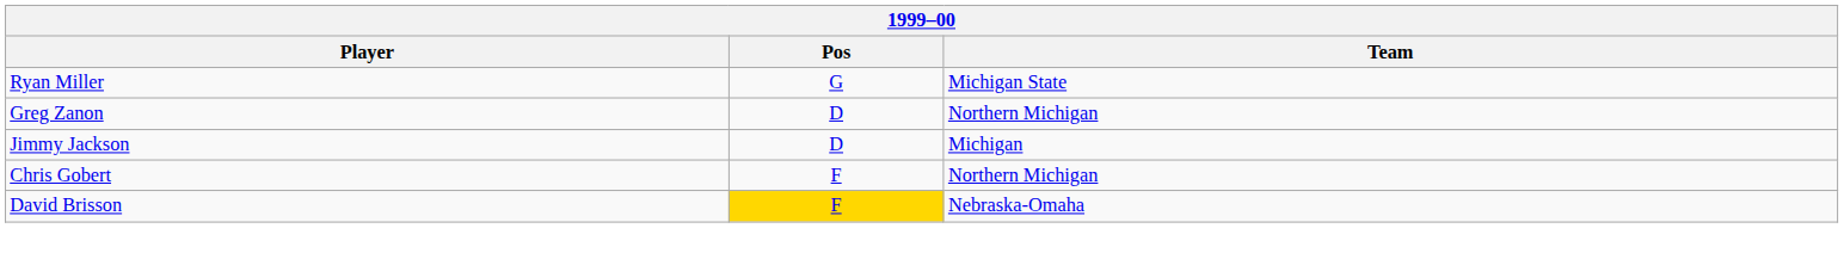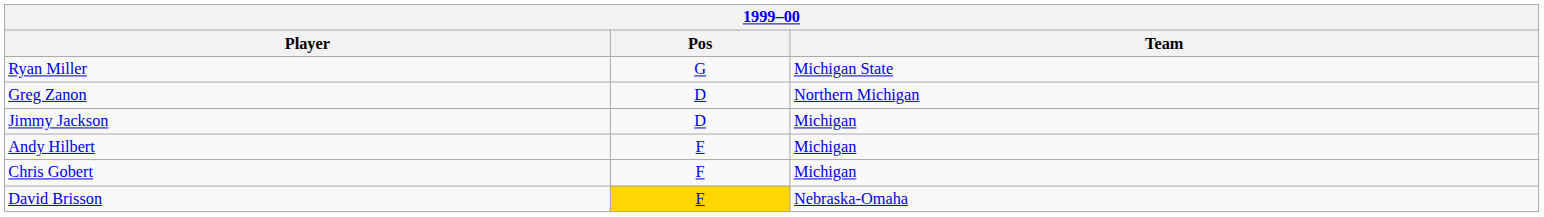 <table class="wikitable" width=95%>
 <tr>
 <th colspan=3><a href='#'>1999–00</a></th>
 </tr>
 <tr>
 <th>Player</th>
 <th>Pos</th>
 <th>Team</th>
 </tr>
 <tr>
 <td><a href='#'>Ryan Miller</a></td>
 <td style="text-align:center;"><a href='#'>G</a></td>
 <td><a href='#'>Michigan State</a></td>
 </tr>
 <tr>
 <td><a href='#'>Greg Zanon</a></td>
 <td style="text-align:center;"><a href='#'>D</a></td>
 <td><a href='#'>Northern Michigan</a></td>
 </tr>
 <tr>
 <td><a href='#'>Jimmy Jackson</a></td>
 <td style="text-align:center;"><a href='#'>D</a></td>
 <td><a href='#'>Michigan</a></td>
 </tr>
 <tr>
+<td><a href='#'>Andy Hilbert</a></td>
+<td style="text-align:center;"><a href='#'>F</a></td>
+<td><a href='#'>Michigan</a></td>
+</tr>
+<tr>
 <td><a href='#'>Chris Gobert</a></td>
 <td style="text-align:center;"><a href='#'>F</a></td>
-<td><a href='#'>Northern Michigan</a></td>
+<td><a href='#'>Michigan</a></td>
 </tr>
 <tr>
 <td><a href='#'>David Brisson</a></td>
 <td style="background: gold; text-align:center;"><a href='#'>F</a></td>
 <td><a href='#'>Nebraska-Omaha</a></td>
 </tr>
 </table>
